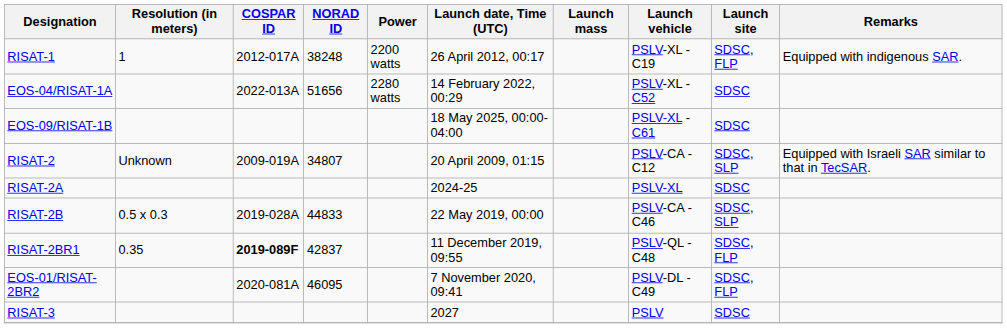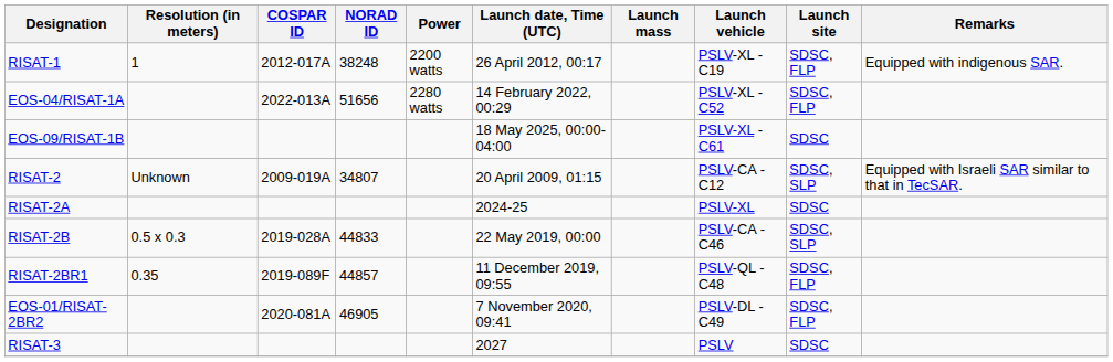 <table class="wikitable sortable">
 <tr>
 <th>Designation</th>
 <th>Resolution (in meters)</th>
 <th><a href='#'>COSPAR ID</a></th>
 <th><a href='#'>NORAD ID</a></th>
 <th>Power</th>
 <th>Launch date, Time (UTC)</th>
 <th>Launch mass</th>
 <th>Launch vehicle</th>
 <th>Launch site</th>
 <th>Remarks</th>
 </tr>
 <tr>
 <td><a href='#'>RISAT-1</a></td>
 <td>1</td>
 <td>2012-017A</td>
 <td>38248</td>
 <td>2200 watts </td>
 <td>26 April 2012, 00:17</td>
 <td></td>
 <td><a href='#'>PSLV</a>-XL -C19</td>
 <td><a href='#'>SDSC</a>, <a href='#'>FLP</a></td>
 <td>Equipped with indigenous <a href='#'>SAR</a>.</td>
 </tr>
 <tr>
 <td><a href='#'>EOS-04/RISAT-1A</a></td>
 <td></td>
 <td>2022-013A</td>
 <td>51656</td>
 <td>2280 watts</td>
 <td>14 February 2022, 00:29</td>
 <td></td>
 <td><a href='#'>PSLV</a>-XL -<a href='#'>C52</a></td>
-<td><a href='#'>SDSC</a></td>
+<td><a href='#'>SDSC</a>, <a href='#'>FLP</a></td>
 <td></td>
 </tr>
 <tr>
 <td><a href='#'>EOS-09/RISAT-1B</a></td>
 <td></td>
 <td></td>
 <td></td>
 <td></td>
 <td>18 May 2025, 00:00-04:00</td>
 <td></td>
 <td><a href='#'>PSLV-XL</a> -<a href='#'>C61</a></td>
 <td><a href='#'>SDSC</a></td>
 <td></td>
 </tr>
 <tr>
 <td><a href='#'>RISAT-2</a></td>
 <td>Unknown</td>
 <td>2009-019A</td>
 <td>34807</td>
 <td></td>
 <td>20 April 2009, 01:15</td>
 <td></td>
 <td><a href='#'>PSLV</a>-CA -C12</td>
 <td><a href='#'>SDSC</a>, <a href='#'>SLP</a></td>
 <td>Equipped with Israeli <a href='#'>SAR</a> similar to that in <a href='#'>TecSAR</a>.</td>
 </tr>
 <tr>
 <td><a href='#'>RISAT-2A</a></td>
 <td></td>
 <td></td>
 <td></td>
 <td></td>
 <td>2024-25</td>
 <td></td>
 <td><a href='#'>PSLV-XL</a></td>
 <td><a href='#'>SDSC</a></td>
 <td></td>
 </tr>
 <tr>
 <td><a href='#'>RISAT-2B</a></td>
 <td>0.5 x 0.3</td>
 <td>2019-028A</td>
 <td>44833</td>
 <td></td>
 <td>22 May 2019, 00:00</td>
 <td></td>
 <td><a href='#'>PSLV</a>-CA -C46</td>
 <td><a href='#'>SDSC</a>, <a href='#'>SLP</a></td>
 <td></td>
 </tr>
 <tr>
 <td><a href='#'>RISAT-2BR1</a></td>
 <td>0.35</td>
-<td><strong>2019-089F</strong></td>
-<td>42837</td>
+<td>2019-089F</td>
+<td>44857</td>
 <td></td>
 <td>11 December 2019, 09:55</td>
 <td></td>
 <td><a href='#'>PSLV</a>-QL -C48</td>
 <td><a href='#'>SDSC</a>, <a href='#'>FLP</a></td>
 <td></td>
 </tr>
 <tr>
 <td><a href='#'>EOS-01/RISAT-2BR2</a></td>
 <td></td>
 <td>2020-081A</td>
-<td>46095</td>
+<td>46905</td>
 <td></td>
 <td>7 November 2020, 09:41</td>
 <td></td>
 <td><a href='#'>PSLV</a>-DL -C49</td>
 <td><a href='#'>SDSC</a>, <a href='#'>FLP</a></td>
 <td></td>
 </tr>
 <tr>
 <td><a href='#'>RISAT-3</a></td>
 <td></td>
 <td></td>
 <td></td>
 <td></td>
 <td>2027</td>
 <td></td>
 <td><a href='#'>PSLV</a></td>
 <td><a href='#'>SDSC</a></td>
 <td></td>
 </tr>
 <tr>
 </tr>
 </table>
